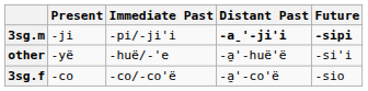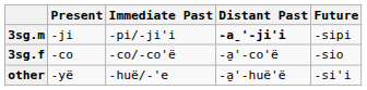 <table class=wikitable>
 <tr>
 <th></th>
 <th>Present</th>
 <th>Immediate Past</th>
 <th>Distant Past</th>
 <th>Future</th>
 </tr>
 <tr>
 <th>3sg.m</th>
 <td>-ji</td>
 <td>-pi/-ji'i</td>
 <td><strong>-a̱'-ji'i</strong></td>
-<td><strong>-sipi</strong></td>
+<td>-sipi</td>
+</tr>
+<tr>
+<th>3sg.f</th>
+<td>-co</td>
+<td>-co/-co'ë</td>
+<td>-a̱'-co'ë</td>
+<td>-sio</td>
 </tr>
 <tr>
 <th>other</th>
 <td>-yë</td>
 <td>-huë/-'e</td>
 <td>-a̱'-huë'ë</td>
 <td>-si'i</td>
 </tr>
-<tr>
-<th>3sg.f</th>
-<td>-co</td>
-<td>-co/-co'ë</td>
-<td>-a̱'-co'ë</td>
-<td>-sio</td>
-</tr>
 </table>
